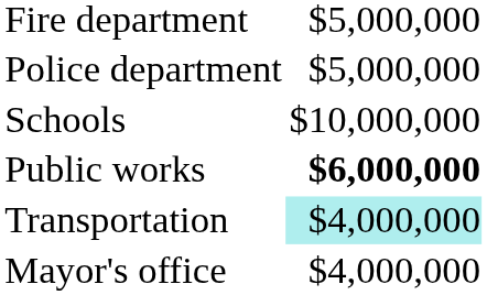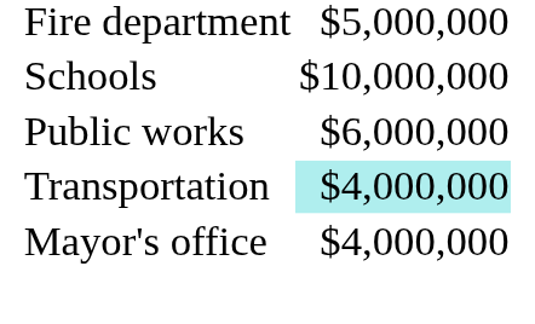 <table cellpadding="1" cellspacing="1" align="center">
 <tr>
 <td align="left">Fire department</td>
-<td align="right">$5,000,000</td>
-</tr>
-<tr>
-<td align="left">Police department</td>
 <td align="right">$5,000,000</td>
 </tr>
 <tr>
 <td align="left">Schools</td>
 <td align="right">$10,000,000</td>
 </tr>
 <tr>
 <td align="left">Public works</td>
-<td align="right"><strong>$6,000,000</strong></td>
+<td align="right">$6,000,000</td>
 </tr>
 <tr>
 <td align="left">Transportation</td>
 <td align="right" style="background: paleturquoise;">$4,000,000</td>
 </tr>
 <tr>
 <td align="left">Mayor's office</td>
 <td align="right">$4,000,000</td>
 </tr>
 <tr>
 </tr>
 </table>
